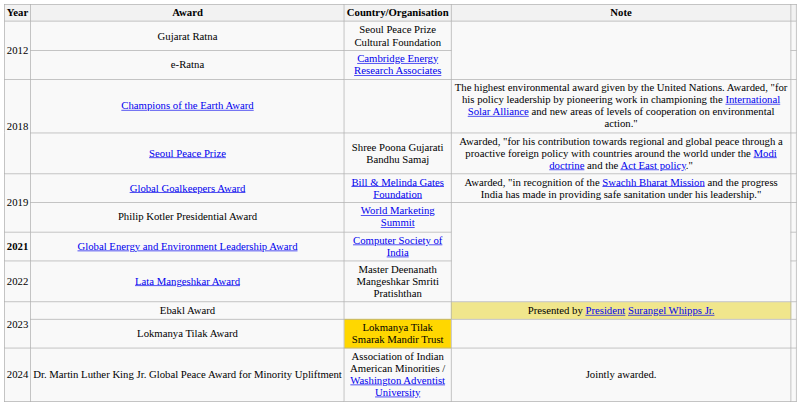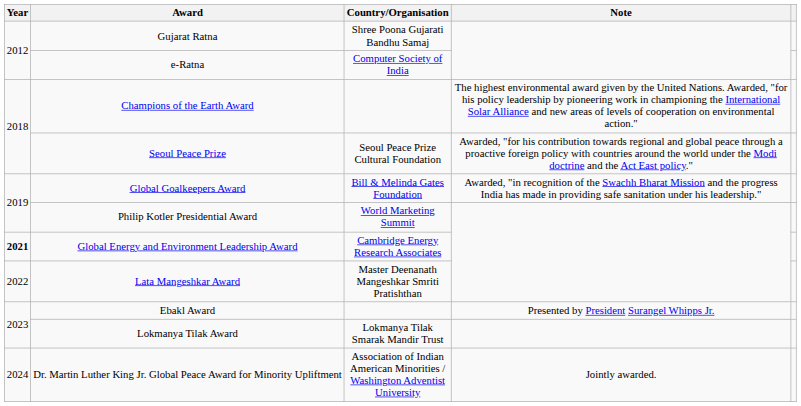 <table class="wikitable sortable" style="text-align:center;">
 <tr>
 <th>Year</th>
 <th>Award</th>
 <th width="150px">Country/Organisation</th>
 <th width="500px">Note</th>
 <th></th>
 </tr>
 <tr>
 <td rowspan="2">2012</td>
 <td>Gujarat Ratna</td>
-<td>Seoul Peace Prize Cultural Foundation</td>
+<td>Shree Poona Gujarati Bandhu Samaj</td>
 <td rowspan="2"></td>
 <td></td>
 </tr>
 <tr>
 <td>e-Ratna</td>
-<td><a href='#'>Cambridge Energy Research Associates</a></td>
+<td><a href='#'>Computer Society of India</a></td>
 <td></td>
 </tr>
 <tr>
 <td rowspan="2">2018</td>
 <td><a href='#'>Champions of the Earth Award</a></td>
 <td></td>
 <td>The highest environmental award given by the United Nations. Awarded, "for his policy leadership by pioneering work in championing the <a href='#'>International Solar Alliance</a> and new areas of levels of cooperation on environmental action."</td>
 <td></td>
 </tr>
 <tr>
 <td><a href='#'>Seoul Peace Prize</a></td>
-<td>Shree Poona Gujarati Bandhu Samaj</td>
+<td>Seoul Peace Prize Cultural Foundation</td>
 <td>Awarded, "for his contribution towards regional and global peace through a proactive foreign policy with countries around the world under the <a href='#'>Modi doctrine</a> and the <a href='#'>Act East policy</a>."</td>
 <td></td>
 </tr>
 <tr>
 <td rowspan="2">2019</td>
 <td><a href='#'>Global Goalkeepers Award</a></td>
 <td><a href='#'>Bill & Melinda Gates Foundation</a></td>
 <td>Awarded, "in recognition of the <a href='#'>Swachh Bharat Mission</a> and the progress India has made in providing safe sanitation under his leadership."</td>
 <td></td>
 </tr>
 <tr>
 <td>Philip Kotler Presidential Award</td>
 <td><a href='#'>World Marketing Summit</a></td>
 <td rowspan="3"></td>
 <td></td>
 </tr>
 <tr>
 <td><strong>2021</strong></td>
 <td><a href='#'>Global Energy and Environment Leadership Award</a></td>
-<td><a href='#'>Computer Society of India</a></td>
+<td><a href='#'>Cambridge Energy Research Associates</a></td>
 <td></td>
 </tr>
 <tr>
 <td>2022</td>
 <td><a href='#'>Lata Mangeshkar Award</a></td>
 <td>Master Deenanath Mangeshkar Smriti Pratishthan</td>
 <td></td>
 </tr>
 <tr>
 <td rowspan="2">2023</td>
 <td>Ebakl Award</td>
 <td></td>
-<td style="background: khaki;">Presented by <a href='#'>President</a> <a href='#'>Surangel Whipps Jr.</a></td>
+<td>Presented by <a href='#'>President</a> <a href='#'>Surangel Whipps Jr.</a></td>
 <td></td>
 </tr>
 <tr>
 <td>Lokmanya Tilak Award</td>
-<td style="background: gold;">Lokmanya Tilak Smarak Mandir Trust</td>
+<td>Lokmanya Tilak Smarak Mandir Trust</td>
 <td></td>
 <td></td>
 </tr>
 <tr>
 <td>2024</td>
 <td>Dr. Martin Luther King Jr. Global Peace Award for Minority Upliftment</td>
 <td>Association of Indian American Minorities / <a href='#'>Washington Adventist University</a></td>
 <td>Jointly awarded.</td>
 <td></td>
 </tr>
 </table>
